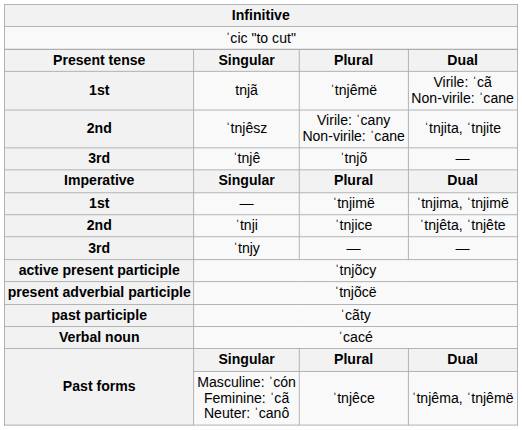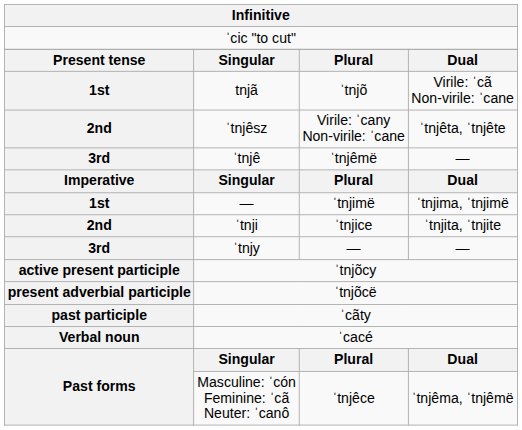 <table class="wikitable" style="text-align:center;">
 <tr>
 <th colspan="4">Infinitive</th>
 </tr>
 <tr>
 <td colspan="4">ˈcic "to cut"</td>
 </tr>
 <tr>
 </tr>
 <tr>
 <th>Present tense</th>
 <th>Singular</th>
 <th>Plural</th>
 <th>Dual</th>
 </tr>
 <tr>
 <th>1st</th>
 <td>tnjã</td>
-<td>ˈtnjêmë</td>
+<td>ˈtnjõ</td>
 <td>Virile: ˈcã<br>Non-virile: ˈcane</td>
 </tr>
 <tr>
 <th>2nd</th>
 <td>ˈtnjêsz</td>
 <td>Virile: ˈcany<br>Non-virile: ˈcane</td>
-<td>ˈtnjita, ˈtnjite</td>
+<td>ˈtnjêta, ˈtnjête</td>
 </tr>
 <tr>
 <th>3rd</th>
 <td>ˈtnjê</td>
-<td>ˈtnjõ</td>
+<td>ˈtnjêmë</td>
 <td>—</td>
 </tr>
 <tr>
 <th>Imperative</th>
 <th>Singular</th>
 <th>Plural</th>
 <th>Dual</th>
 </tr>
 <tr>
 <th>1st</th>
 <td>—</td>
 <td>ˈtnjimë</td>
 <td>ˈtnjima, ˈtnjimë</td>
 </tr>
 <tr>
 <th>2nd</th>
 <td>ˈtnji</td>
 <td>ˈtnjice</td>
-<td>ˈtnjêta, ˈtnjête</td>
+<td>ˈtnjita, ˈtnjite</td>
 </tr>
 <tr>
 <th>3rd</th>
 <td>ˈtnjy</td>
 <td>—</td>
 <td>—</td>
 </tr>
 <tr>
 <th>active present participle</th>
 <td colspan="3">ˈtnjõcy</td>
 </tr>
 <tr>
 <th>present adverbial participle</th>
 <td colspan="3">ˈtnjõcë</td>
 </tr>
 <tr>
 <th>past participle</th>
 <td colspan="3">ˈcãty</td>
 </tr>
 <tr>
 <th>Verbal noun</th>
 <td colspan="3">ˈcacé</td>
 </tr>
 <tr>
 <th rowspan="2">Past forms</th>
 <th>Singular</th>
 <th>Plural</th>
 <th>Dual</th>
 </tr>
 <tr>
 <td>Masculine: ˈcón<br>Feminine: ˈcã<br>Neuter: ˈcanô</td>
 <td>ˈtnjêce</td>
 <td>ˈtnjêma, ˈtnjêmë</td>
 </tr>
 </table>
